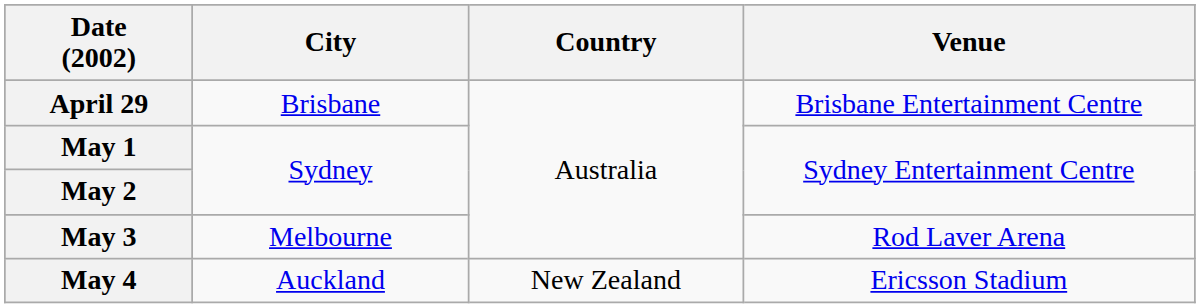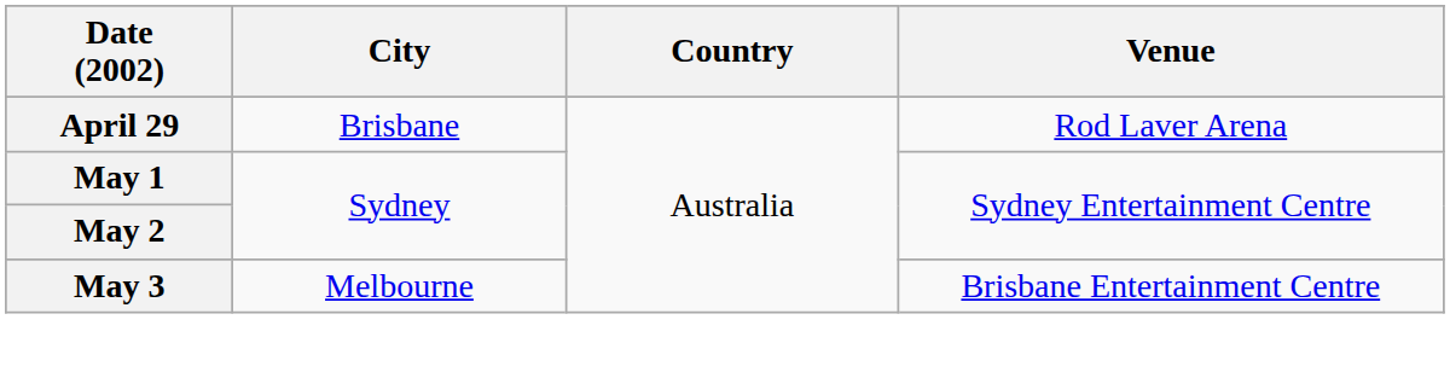 <table class="wikitable plainrowheaders" style="text-align:center;">
 <tr>
 <th width="100">Date<br>(2002)</th>
 <th width="150">City</th>
 <th width="150">Country</th>
 <th width="250">Venue</th>
 </tr>
 <tr>
 <th scope="row">April 29</th>
 <td><a href='#'>Brisbane</a></td>
 <td rowspan="4">Australia</td>
-<td><a href='#'>Brisbane Entertainment Centre</a></td>
+<td><a href='#'>Rod Laver Arena</a></td>
 </tr>
 <tr>
 <th scope="row">May 1</th>
 <td rowspan="2"><a href='#'>Sydney</a></td>
 <td rowspan="2"><a href='#'>Sydney Entertainment Centre</a></td>
 </tr>
 <tr>
 <th scope="row">May 2</th>
 </tr>
 <tr>
 <th scope="row">May 3</th>
 <td><a href='#'>Melbourne</a></td>
-<td><a href='#'>Rod Laver Arena</a></td>
-</tr>
-<tr>
-<th scope="row">May 4</th>
-<td><a href='#'>Auckland</a></td>
-<td>New Zealand</td>
-<td><a href='#'>Ericsson Stadium</a></td>
+<td><a href='#'>Brisbane Entertainment Centre</a></td>
 </tr>
 </table>
